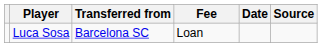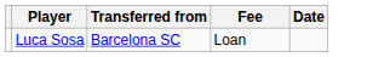 <table class="wikitable plainrowheaders sortable">
 <tr>
 <th></th>
 <th scope="col">Player</th>
 <th>Transferred from</th>
 <th style="width: 80px;">Fee</th>
 <th scope="col">Date</th>
-<th scope="col">Source</th>
 </tr>
 <tr>
 <td align="center"></td>
 <td> <a href='#'>Luca Sosa</a></td>
 <td> <a href='#'>Barcelona SC</a></td>
 <td>Loan</td>
 <td></td>
-<td></td>
 </tr>
 </table>
